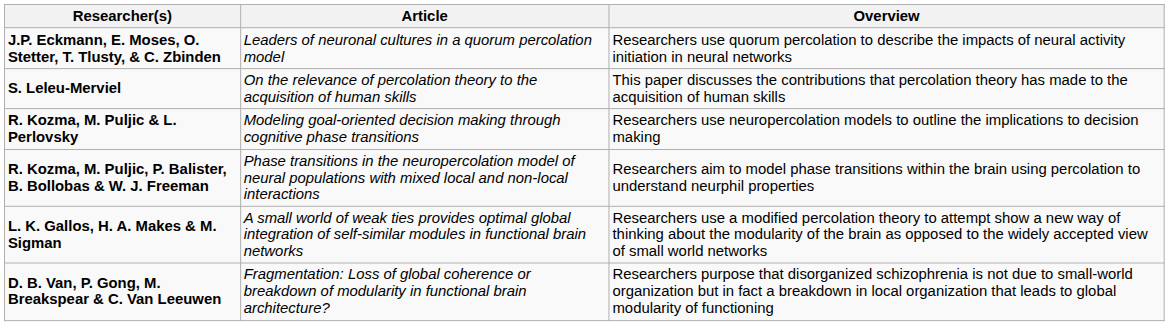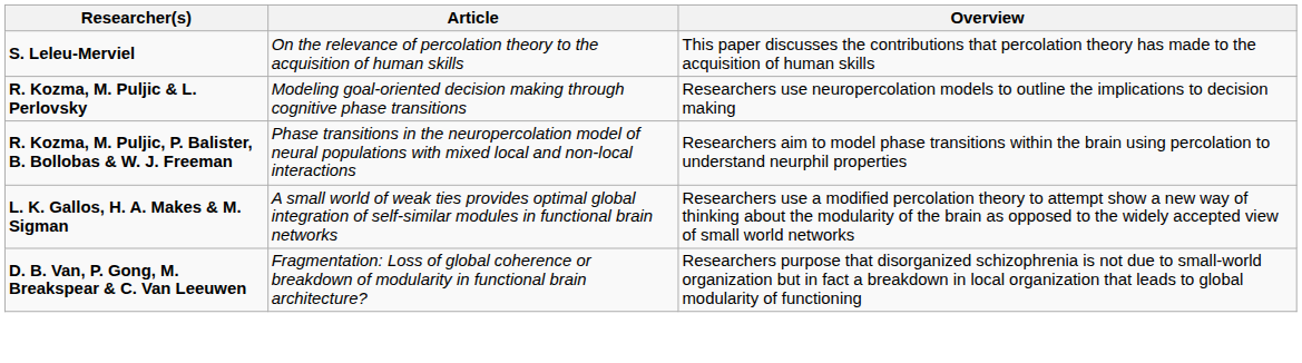 <table class="wikitable">
 <tr>
 <th>Researcher(s)</th>
 <th>Article</th>
 <th>Overview</th>
-</tr>
-<tr>
-<td><strong>J.P. Eckmann, E. Moses, O. Stetter, T. Tlusty, & C. Zbinden</strong></td>
-<td><em>Leaders of neuronal cultures in a quorum percolation model</em></td>
-<td>Researchers use quorum percolation to describe the impacts of neural activity initiation in neural networks</td>
 </tr>
 <tr>
 <td><strong>S. Leleu-Merviel</strong></td>
 <td><em>On the relevance of percolation theory to the acquisition of human skills</em></td>
 <td>This paper discusses the contributions that percolation theory has made to the acquisition of human skills</td>
 </tr>
 <tr>
 <td><strong>R. Kozma, M. Puljic & L. Perlovsky</strong></td>
 <td><em>Modeling goal-oriented decision making through cognitive phase transitions</em></td>
 <td>Researchers use neuropercolation models to outline the implications to decision making</td>
 </tr>
 <tr>
 <td><strong>R. Kozma, M. Puljic, P. Balister, B. Bollobas & W. J. Freeman</strong></td>
 <td><em>Phase transitions in the neuropercolation model of neural populations with mixed local and non-local interactions</em></td>
 <td>Researchers aim to model phase transitions within the brain using percolation to understand neurphil properties</td>
 </tr>
 <tr>
 <td><strong>L. K. Gallos, H. A. Makes & M. Sigman</strong></td>
 <td><em>A small world of weak ties provides optimal global integration of self-similar modules in functional brain networks</em></td>
 <td>Researchers use a modified percolation theory to attempt show a new way of thinking about the modularity of the brain as opposed to the widely accepted view of small world networks</td>
 </tr>
 <tr>
 <td><strong>D. B. Van, P. Gong, M. Breakspear & C. Van Leeuwen</strong></td>
 <td><em>Fragmentation: Loss of global coherence or breakdown of modularity in functional brain architecture?</em></td>
 <td>Researchers purpose that disorganized schizophrenia is not due to small-world organization but in fact a breakdown in local organization that leads to global modularity of functioning</td>
 </tr>
 </table>
